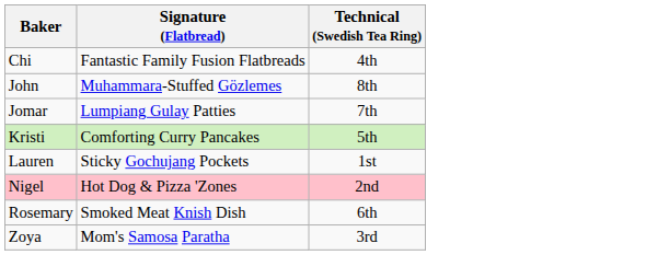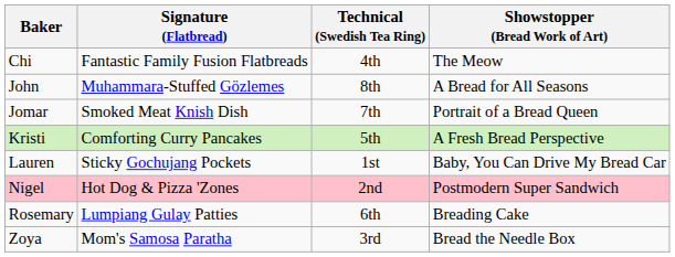 <table class="wikitable" style="text-align:center;">
 <tr>
 <th>Baker</th>
 <th>Signature<br><small>(<a href='#'>Flatbread</a>)</small></th>
 <th>Technical<br><small>(Swedish Tea Ring)</small></th>
+<th>Showstopper<br><small>(Bread Work of Art)</small></th>
 </tr>
 <tr>
 <td align="left">Chi</td>
 <td align="left">Fantastic Family Fusion Flatbreads</td>
 <td>4th</td>
+<td align="left">The Meow</td>
 </tr>
 <tr>
 <td align="left">John</td>
 <td align="left"><a href='#'>Muhammara</a>-Stuffed <a href='#'>Gözlemes</a></td>
 <td>8th</td>
+<td align="left">A Bread for All Seasons</td>
 </tr>
 <tr>
 <td align="left">Jomar</td>
-<td align="left"><a href='#'>Lumpiang Gulay</a> Patties</td>
+<td align="left">Smoked Meat <a href='#'>Knish</a> Dish</td>
 <td>7th</td>
+<td align="left">Portrait of a Bread Queen</td>
 </tr>
 <tr style="background:#d0f0c0;">
 <td align="left">Kristi</td>
 <td align="left">Comforting Curry Pancakes</td>
 <td>5th</td>
+<td align="left">A Fresh Bread Perspective</td>
 </tr>
 <tr>
 <td align="left">Lauren</td>
 <td align="left">Sticky <a href='#'>Gochujang</a> Pockets</td>
 <td>1st</td>
+<td align="left">Baby, You Can Drive My Bread Car</td>
 </tr>
 <tr bgcolor=pink>
 <td align="left">Nigel</td>
 <td align="left">Hot Dog & Pizza 'Zones</td>
 <td>2nd</td>
+<td align="left">Postmodern Super Sandwich</td>
 </tr>
 <tr>
 <td align="left">Rosemary</td>
-<td align="left">Smoked Meat <a href='#'>Knish</a> Dish</td>
+<td align="left"><a href='#'>Lumpiang Gulay</a> Patties</td>
 <td>6th</td>
+<td align="left">Breading Cake</td>
 </tr>
 <tr>
 <td align="left">Zoya</td>
 <td align="left">Mom's <a href='#'>Samosa</a> <a href='#'>Paratha</a></td>
 <td>3rd</td>
+<td align="left">Bread the Needle Box</td>
 </tr>
 </table>
